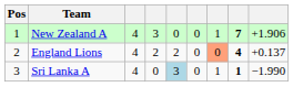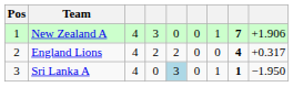 <table class="wikitable">
 <tr>
 <th>Pos</th>
 <th style="width:120px;">Team</th>
 <th width="20"></th>
 <th width="20"></th>
 <th width="20"></th>
 <th width="20"></th>
 <th width="20"></th>
 <th width="20"></th>
 <th><a href='#'></a></th>
 </tr>
 <tr style="text-align:center; background:#cfc;">
 <td>1</td>
 <td style="text-align:left;"><a href='#'>New Zealand A</a></td>
 <td>4</td>
 <td>3</td>
 <td>0</td>
 <td>0</td>
 <td>1</td>
 <td><strong>7</strong></td>
 <td>+1.906</td>
 </tr>
 <tr style="text-align:center;">
 <td>2</td>
 <td style="text-align:left;"><a href='#'>England Lions</a></td>
 <td>4</td>
 <td>2</td>
 <td>2</td>
 <td>0</td>
-<td style="background: lightsalmon;">0</td>
+<td>0</td>
 <td><strong>4</strong></td>
-<td>+0.137</td>
+<td>+0.317</td>
 </tr>
 <tr style="text-align:center;">
 <td>3</td>
 <td style="text-align:left;"><a href='#'>Sri Lanka A</a></td>
 <td>4</td>
 <td>0</td>
 <td style="background: lightblue;">3</td>
 <td>0</td>
 <td>1</td>
 <td><strong>1</strong></td>
-<td>−1.990</td>
+<td>−1.950</td>
 </tr>
 </table>
